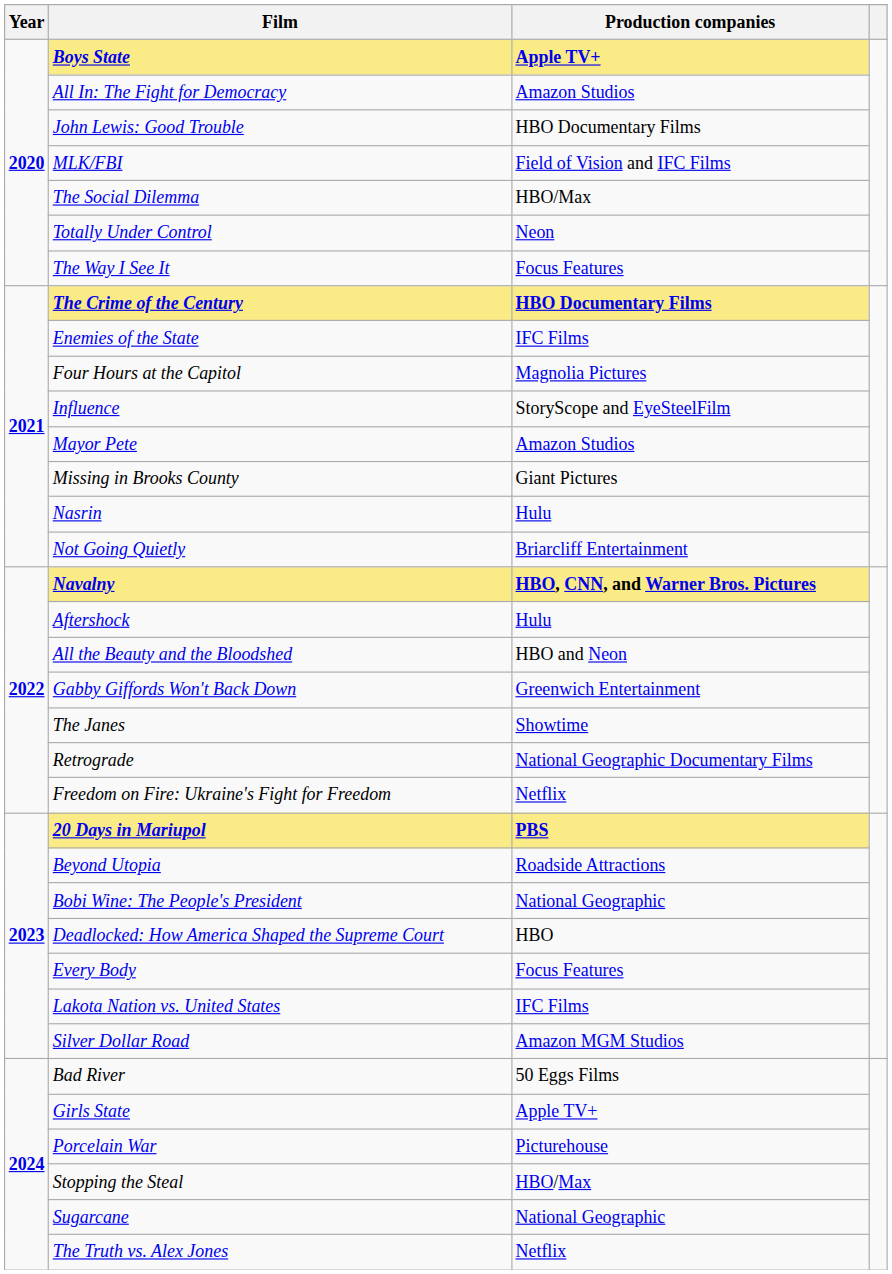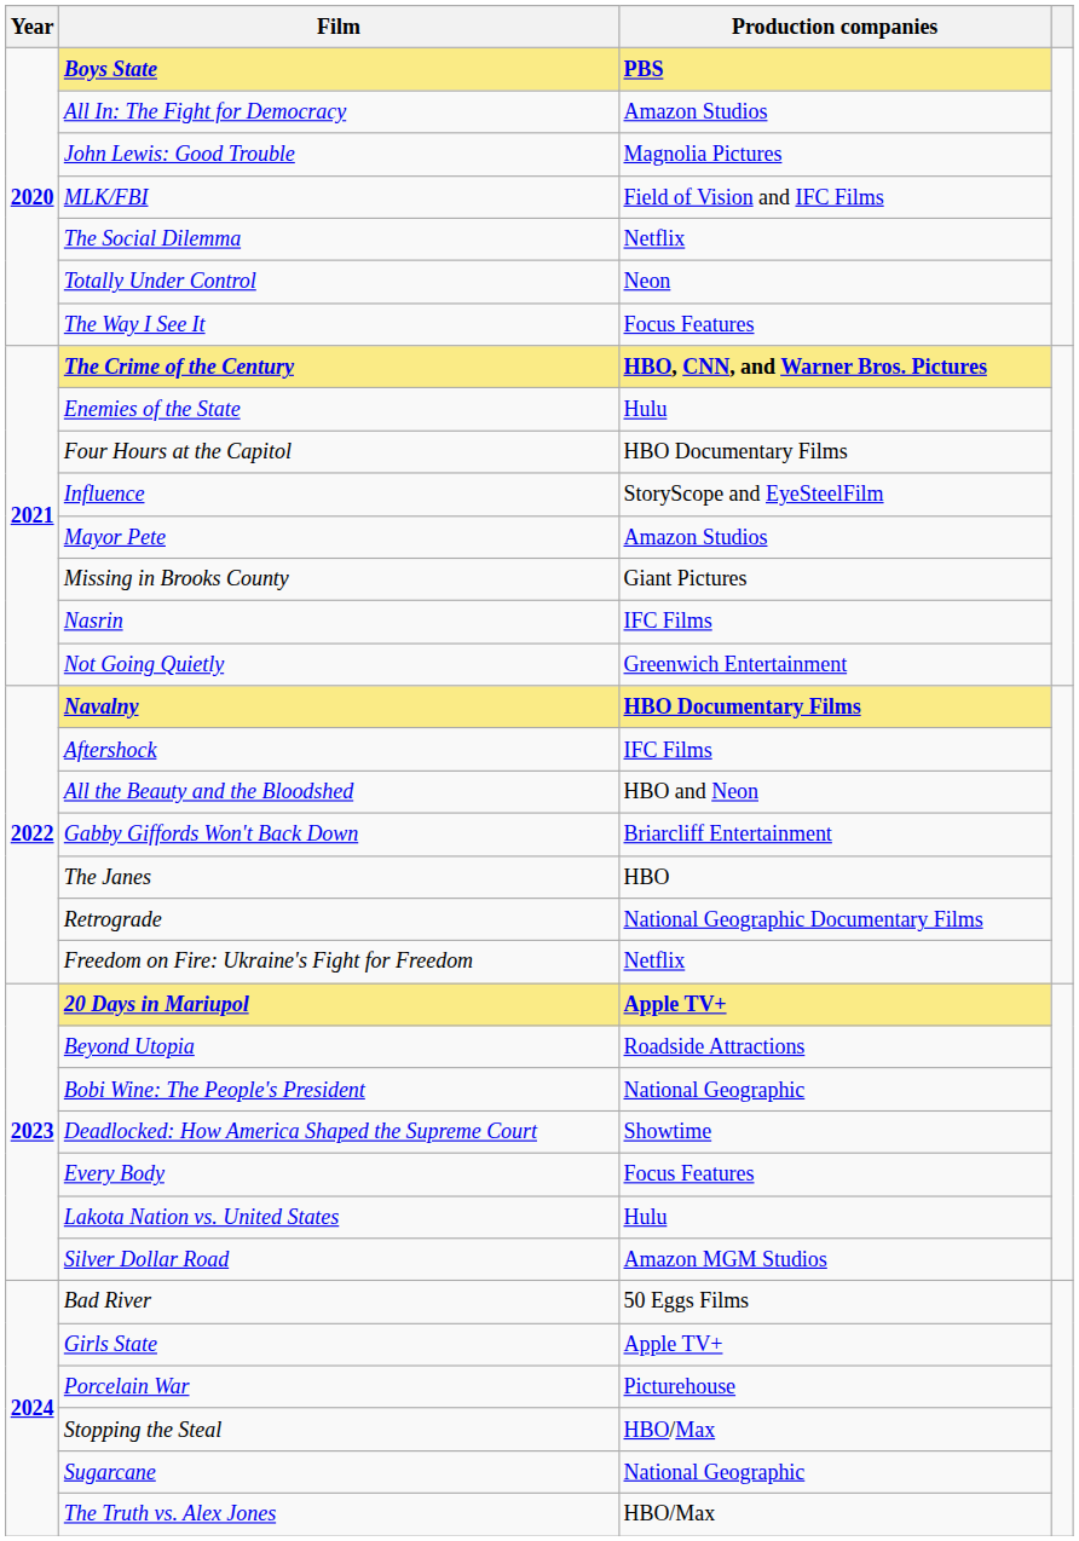 <table class="wikitable sortable" style="font-size:1.00em; line-height:1.5em;">
 <tr bgcolor="#bebebe">
 <th width="5%">Year</th>
 <th>Film</th>
 <th>Production companies</th>
 <th width="2%"></th>
 </tr>
 <tr>
 <td rowspan="7" style="text-align:center"><strong><a href='#'>2020</a></strong><br></td>
 <td bgcolor="#FAEB86"><strong><em><a href='#'>Boys State</a></em></strong></td>
-<td bgcolor="#FAEB86"><strong><a href='#'>Apple TV+</a></strong></td>
+<td bgcolor="#FAEB86"><strong><a href='#'>PBS</a></strong></td>
 <td rowspan="7" style="text-align:center"></td>
 </tr>
 <tr>
 <td><em><a href='#'>All In: The Fight for Democracy</a></em></td>
 <td><a href='#'>Amazon Studios</a></td>
 </tr>
 <tr>
 <td><em><a href='#'>John Lewis: Good Trouble</a></em></td>
-<td>HBO Documentary Films</td>
+<td><a href='#'>Magnolia Pictures</a></td>
 </tr>
 <tr>
 <td><em><a href='#'>MLK/FBI</a></em></td>
 <td><a href='#'>Field of Vision</a> and <a href='#'>IFC Films</a></td>
 </tr>
 <tr>
 <td><em><a href='#'>The Social Dilemma</a></em></td>
-<td>HBO/Max</td>
+<td><a href='#'>Netflix</a></td>
 </tr>
 <tr>
 <td><em><a href='#'>Totally Under Control</a></em></td>
 <td><a href='#'>Neon</a></td>
 </tr>
 <tr>
 <td><em><a href='#'>The Way I See It</a></em></td>
 <td><a href='#'>Focus Features</a></td>
 </tr>
 <tr>
 <td rowspan="8" style="text-align:center"><strong><a href='#'>2021</a></strong><br></td>
 <td bgcolor="#FAEB86"><strong><em><a href='#'>The Crime of the Century</a></em></strong></td>
-<td bgcolor="#FAEB86"><strong><a href='#'>HBO Documentary Films</a></strong></td>
+<td bgcolor="#FAEB86"><strong><a href='#'>HBO</a>, <a href='#'>CNN</a>, and <a href='#'>Warner Bros. Pictures</a></strong></td>
 <td rowspan="8" style="text-align:center"></td>
 </tr>
 <tr>
 <td><em><a href='#'>Enemies of the State</a></em></td>
-<td><a href='#'>IFC Films</a></td>
+<td><a href='#'>Hulu</a></td>
 </tr>
 <tr>
 <td><em>Four Hours at the Capitol</em></td>
-<td><a href='#'>Magnolia Pictures</a></td>
+<td>HBO Documentary Films</td>
 </tr>
 <tr>
 <td><em><a href='#'>Influence</a></em></td>
 <td>StoryScope and <a href='#'>EyeSteelFilm</a></td>
 </tr>
 <tr>
 <td><em><a href='#'>Mayor Pete</a></em></td>
 <td><a href='#'>Amazon Studios</a></td>
 </tr>
 <tr>
 <td><em>Missing in Brooks County</em></td>
 <td>Giant Pictures</td>
 </tr>
 <tr>
 <td><em><a href='#'>Nasrin</a></em></td>
-<td><a href='#'>Hulu</a></td>
+<td><a href='#'>IFC Films</a></td>
 </tr>
 <tr>
 <td><em><a href='#'>Not Going Quietly</a></em></td>
-<td><a href='#'>Briarcliff Entertainment</a></td>
+<td><a href='#'>Greenwich Entertainment</a></td>
 </tr>
 <tr>
 <td rowspan="7" style="text-align:center"><strong><a href='#'>2022</a></strong><br></td>
 <td bgcolor="#FAEB86"><strong><em><a href='#'>Navalny</a></em></strong></td>
-<td bgcolor="#FAEB86"><strong><a href='#'>HBO</a>, <a href='#'>CNN</a>, and <a href='#'>Warner Bros. Pictures</a></strong></td>
+<td bgcolor="#FAEB86"><strong><a href='#'>HBO Documentary Films</a></strong></td>
 <td rowspan="7" style="text-align:center"></td>
 </tr>
 <tr>
 <td><em><a href='#'>Aftershock</a></em></td>
-<td><a href='#'>Hulu</a></td>
+<td><a href='#'>IFC Films</a></td>
 </tr>
 <tr>
 <td><em><a href='#'>All the Beauty and the Bloodshed</a></em></td>
 <td>HBO and <a href='#'>Neon</a></td>
 </tr>
 <tr>
 <td><em><a href='#'>Gabby Giffords Won't Back Down</a></em></td>
-<td><a href='#'>Greenwich Entertainment</a></td>
+<td><a href='#'>Briarcliff Entertainment</a></td>
 </tr>
 <tr>
 <td><em>The Janes</em></td>
-<td><a href='#'>Showtime</a></td>
+<td>HBO</td>
 </tr>
 <tr>
 <td><em>Retrograde</em></td>
 <td><a href='#'>National Geographic Documentary Films</a></td>
 </tr>
 <tr>
 <td><em>Freedom on Fire: Ukraine's Fight for Freedom</em></td>
 <td><a href='#'>Netflix</a></td>
 </tr>
 <tr>
 <td rowspan="7" style="text-align:center"><strong><a href='#'>2023</a></strong><br></td>
 <td bgcolor="#FAEB86"><strong><em><a href='#'>20 Days in Mariupol</a></em></strong></td>
-<td bgcolor="#FAEB86"><strong><a href='#'>PBS</a></strong></td>
+<td bgcolor="#FAEB86"><strong><a href='#'>Apple TV+</a></strong></td>
 <td rowspan="7" style="text-align:center;"></td>
 </tr>
 <tr>
 <td><em><a href='#'>Beyond Utopia</a></em></td>
 <td><a href='#'>Roadside Attractions</a></td>
 </tr>
 <tr>
 <td><em><a href='#'>Bobi Wine: The People's President</a></em></td>
 <td><a href='#'>National Geographic</a></td>
 </tr>
 <tr>
 <td><em><a href='#'>Deadlocked: How America Shaped the Supreme Court</a></em></td>
-<td>HBO</td>
+<td><a href='#'>Showtime</a></td>
 </tr>
 <tr>
 <td><em><a href='#'>Every Body</a></em></td>
 <td><a href='#'>Focus Features</a></td>
 </tr>
 <tr>
 <td><em><a href='#'>Lakota Nation vs. United States</a></em></td>
-<td><a href='#'>IFC Films</a></td>
+<td><a href='#'>Hulu</a></td>
 </tr>
 <tr>
 <td><em><a href='#'>Silver Dollar Road</a></em></td>
 <td><a href='#'>Amazon MGM Studios</a></td>
 </tr>
 <tr>
 <td rowspan="6" style="text-align:center"><strong><a href='#'>2024</a></strong><br></td>
 <td><em>Bad River</em></td>
 <td>50 Eggs Films</td>
 <td rowspan="6" style="text-align:center;"></td>
 </tr>
 <tr>
 <td><em><a href='#'>Girls State</a></em></td>
 <td><a href='#'>Apple TV+</a></td>
 </tr>
 <tr>
 <td><em><a href='#'>Porcelain War</a></em></td>
 <td><a href='#'>Picturehouse</a></td>
 </tr>
 <tr>
 <td><em>Stopping the Steal</em></td>
 <td><a href='#'>HBO</a>/<a href='#'>Max</a></td>
 </tr>
 <tr>
 <td><em><a href='#'>Sugarcane</a></em></td>
 <td><a href='#'>National Geographic</a></td>
 </tr>
 <tr>
 <td><em><a href='#'>The Truth vs. Alex Jones</a></em></td>
-<td><a href='#'>Netflix</a></td>
+<td>HBO/Max</td>
 </tr>
 </table>
